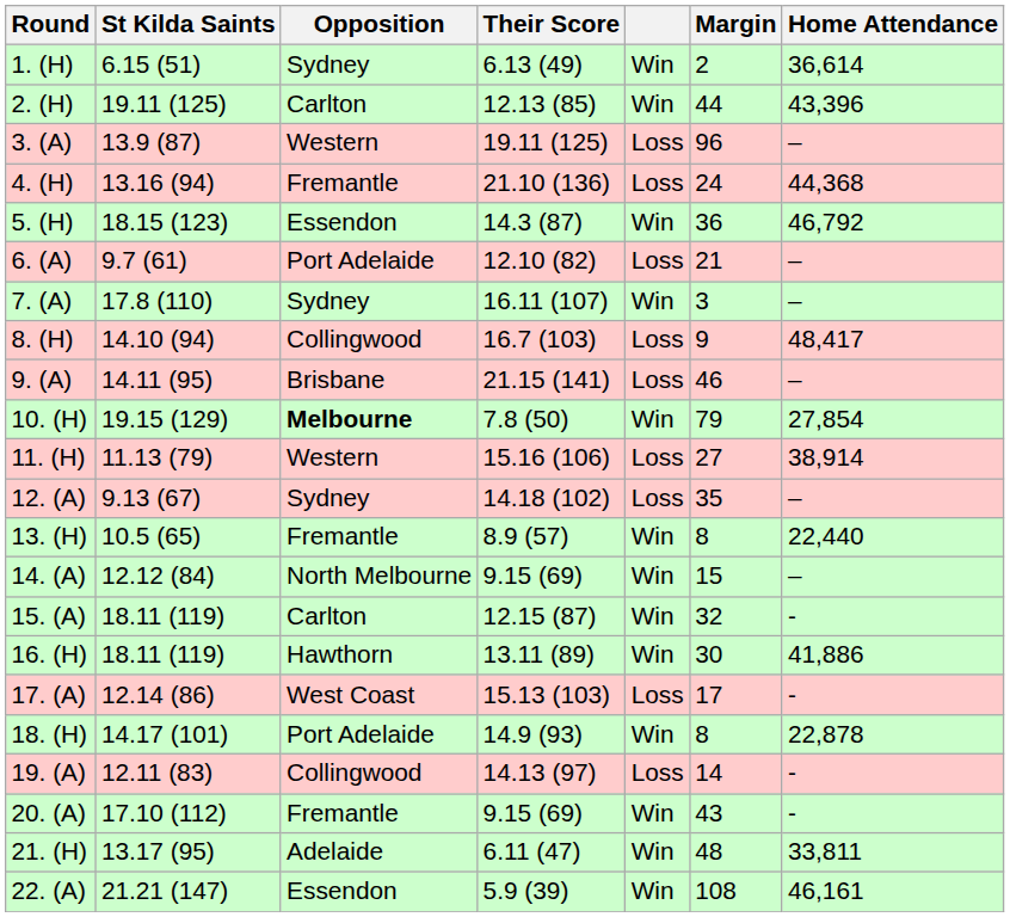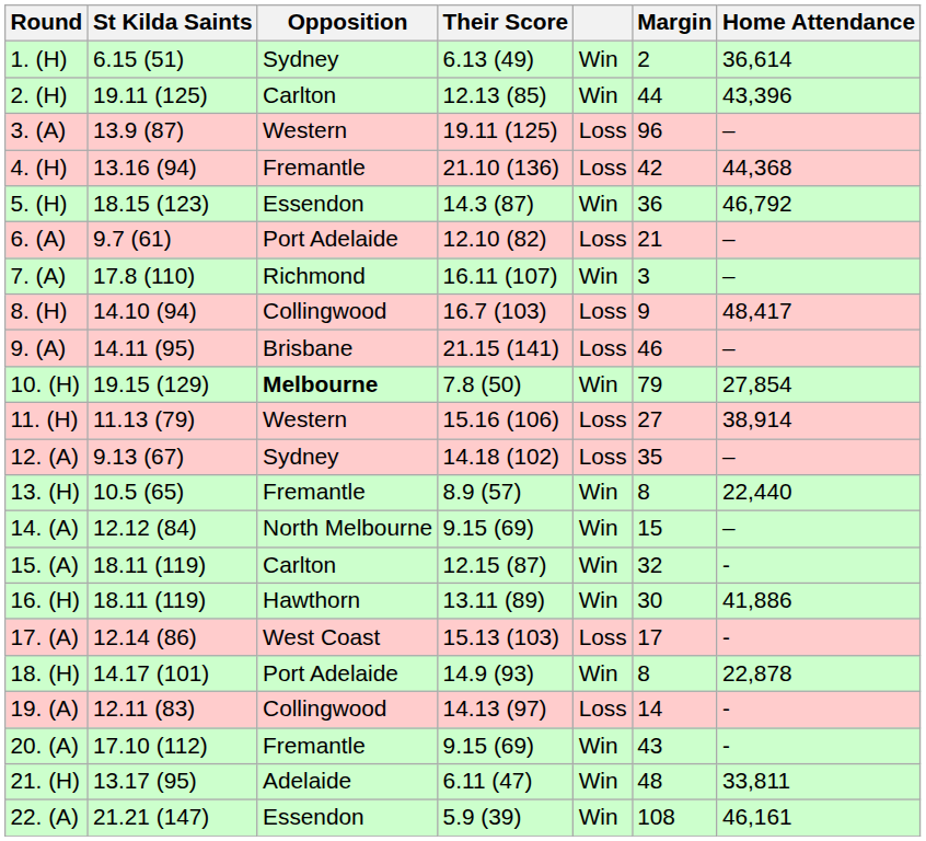 <table class="wikitable">
 <tr>
 <th>Round</th>
 <th>St Kilda Saints</th>
 <th>Opposition</th>
 <th>Their Score</th>
 <th></th>
 <th>Margin</th>
 <th>Home Attendance</th>
 </tr>
 <tr style="background:#cfc;">
 <td>1. (H)</td>
 <td>6.15 (51)</td>
 <td>Sydney</td>
 <td>6.13 (49)</td>
 <td>Win</td>
 <td>2</td>
 <td>36,614</td>
 </tr>
 <tr style="background:#cfc;">
 <td>2. (H)</td>
 <td>19.11 (125)</td>
 <td>Carlton</td>
 <td>12.13 (85)</td>
 <td>Win</td>
 <td>44</td>
 <td>43,396</td>
 </tr>
 <tr style="background:#fcc;">
 <td>3. (A)</td>
 <td>13.9 (87)</td>
 <td>Western</td>
 <td>19.11 (125)</td>
 <td>Loss</td>
 <td>96</td>
 <td>–</td>
 </tr>
 <tr style="background:#fcc;">
 <td>4. (H)</td>
 <td>13.16 (94)</td>
 <td>Fremantle</td>
 <td>21.10 (136)</td>
 <td>Loss</td>
-<td>24</td>
+<td>42</td>
 <td>44,368</td>
 </tr>
 <tr style="background:#cfc;">
 <td>5. (H)</td>
 <td>18.15 (123)</td>
 <td>Essendon</td>
 <td>14.3 (87)</td>
 <td>Win</td>
 <td>36</td>
 <td>46,792</td>
 </tr>
 <tr style="background:#fcc;">
 <td>6. (A)</td>
 <td>9.7 (61)</td>
 <td>Port Adelaide</td>
 <td>12.10 (82)</td>
 <td>Loss</td>
 <td>21</td>
 <td>–</td>
 </tr>
 <tr style="background:#cfc;">
 <td>7. (A)</td>
 <td>17.8 (110)</td>
-<td>Sydney</td>
+<td>Richmond</td>
 <td>16.11 (107)</td>
 <td>Win</td>
 <td>3</td>
 <td>–</td>
 </tr>
 <tr style="background:#fcc;">
 <td>8. (H)</td>
 <td>14.10 (94)</td>
 <td>Collingwood</td>
 <td>16.7 (103)</td>
 <td>Loss</td>
 <td>9</td>
 <td>48,417</td>
 </tr>
 <tr style="background:#fcc;">
 <td>9. (A)</td>
 <td>14.11 (95)</td>
 <td>Brisbane</td>
 <td>21.15 (141)</td>
 <td>Loss</td>
 <td>46</td>
 <td>–</td>
 </tr>
 <tr style="background:#cfc;">
 <td>10. (H)</td>
 <td>19.15 (129)</td>
 <td><strong>Melbourne</strong></td>
 <td>7.8 (50)</td>
 <td>Win</td>
 <td>79</td>
 <td>27,854</td>
 </tr>
 <tr style="background:#fcc;">
 <td>11. (H)</td>
 <td>11.13 (79)</td>
 <td>Western</td>
 <td>15.16 (106)</td>
 <td>Loss</td>
 <td>27</td>
 <td>38,914</td>
 </tr>
 <tr style="background:#fcc;">
 <td>12. (A)</td>
 <td>9.13 (67)</td>
 <td>Sydney</td>
 <td>14.18 (102)</td>
 <td>Loss</td>
 <td>35</td>
 <td>–</td>
 </tr>
 <tr style="background:#cfc;">
 <td>13. (H)</td>
 <td>10.5 (65)</td>
 <td>Fremantle</td>
 <td>8.9 (57)</td>
 <td>Win</td>
 <td>8</td>
 <td>22,440</td>
 </tr>
 <tr style="background:#cfc;">
 <td>14. (A)</td>
 <td>12.12 (84)</td>
 <td>North Melbourne</td>
 <td>9.15 (69)</td>
 <td>Win</td>
 <td>15</td>
 <td>–</td>
 </tr>
 <tr style="background:#cfc;">
 <td>15. (A)</td>
 <td>18.11 (119)</td>
 <td>Carlton</td>
 <td>12.15 (87)</td>
 <td>Win</td>
 <td>32</td>
 <td>-</td>
 </tr>
 <tr style="background:#cfc;">
 <td>16. (H)</td>
 <td>18.11 (119)</td>
 <td>Hawthorn</td>
 <td>13.11 (89)</td>
 <td>Win</td>
 <td>30</td>
 <td>41,886</td>
 </tr>
 <tr style="background:#fcc;">
 <td>17. (A)</td>
 <td>12.14 (86)</td>
 <td>West Coast</td>
 <td>15.13 (103)</td>
 <td>Loss</td>
 <td>17</td>
 <td>-</td>
 </tr>
 <tr style="background:#cfc;">
 <td>18. (H)</td>
 <td>14.17 (101)</td>
 <td>Port Adelaide</td>
 <td>14.9 (93)</td>
 <td>Win</td>
 <td>8</td>
 <td>22,878</td>
 </tr>
 <tr style="background:#fcc;">
 <td>19. (A)</td>
 <td>12.11 (83)</td>
 <td>Collingwood</td>
 <td>14.13 (97)</td>
 <td>Loss</td>
 <td>14</td>
 <td>-</td>
 </tr>
 <tr style="background:#cfc;">
 <td>20. (A)</td>
 <td>17.10 (112)</td>
 <td>Fremantle</td>
 <td>9.15 (69)</td>
 <td>Win</td>
 <td>43</td>
 <td>-</td>
 </tr>
 <tr style="background:#cfc;">
 <td>21. (H)</td>
 <td>13.17 (95)</td>
 <td>Adelaide</td>
 <td>6.11 (47)</td>
 <td>Win</td>
 <td>48</td>
 <td>33,811</td>
 </tr>
 <tr style="background:#cfc;">
 <td>22. (A)</td>
 <td>21.21 (147)</td>
 <td>Essendon</td>
 <td>5.9 (39)</td>
 <td>Win</td>
 <td>108</td>
 <td>46,161</td>
 </tr>
 </table>
